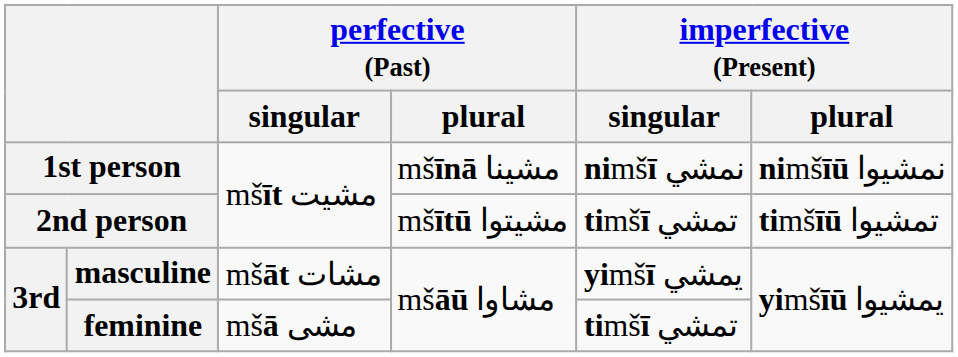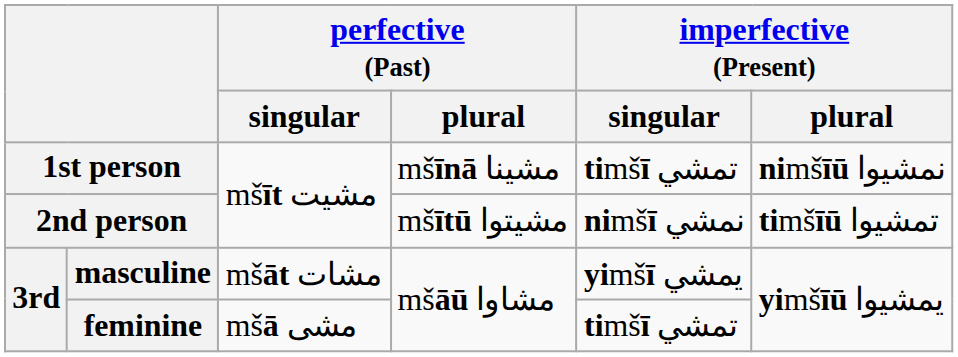 <table class="wikitable">
 <tr>
 <th colspan="2" rowspan="2"></th>
 <th colspan="2"><a href='#'>perfective</a><br><small>(Past)</small></th>
 <th colspan="2"><a href='#'>imperfective</a><br><small>(Present)</small></th>
 </tr>
 <tr>
 <th>singular</th>
 <th>plural</th>
 <th>singular</th>
 <th>plural</th>
 </tr>
 <tr>
 <th colspan="2">1st person</th>
 <td rowspan="2">mš<strong>īt</strong> مشيت</td>
 <td>mš<strong>īnā</strong> مشينا</td>
-<td><strong>ni</strong>mš<strong>ī</strong> نمشي</td>
+<td><strong>ti</strong>mš<strong>ī</strong> تمشي</td>
 <td><strong>ni</strong>mš<strong>īū</strong> نمشيوا</td>
 </tr>
 <tr>
 <th colspan="2">2nd person</th>
 <td>mš<strong>ītū</strong> مشيتوا</td>
-<td><strong>ti</strong>mš<strong>ī</strong> تمشي</td>
+<td><strong>ni</strong>mš<strong>ī</strong> نمشي</td>
 <td><strong>ti</strong>mš<strong>īū</strong> تمشيوا</td>
 </tr>
 <tr>
 <th rowspan="2">3rd</th>
 <th>masculine</th>
 <td>mš<strong>āt</strong> مشات</td>
 <td rowspan="2">mš<strong>āū</strong> مشاوا</td>
 <td><strong>yi</strong>mš<strong>ī</strong> يمشي</td>
 <td rowspan="2"><strong>yi</strong>mš<strong>īū</strong> يمشيوا</td>
 </tr>
 <tr>
 <th>feminine</th>
 <td>mš<strong>ā</strong> مشى</td>
 <td><strong>ti</strong>mš<strong>ī</strong> تمشي</td>
 </tr>
 </table>
